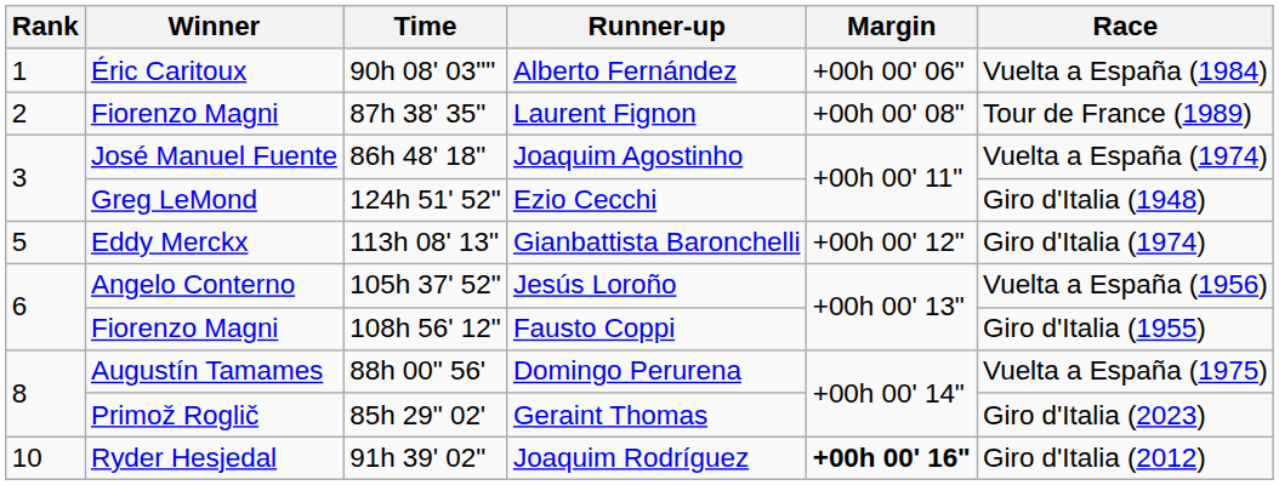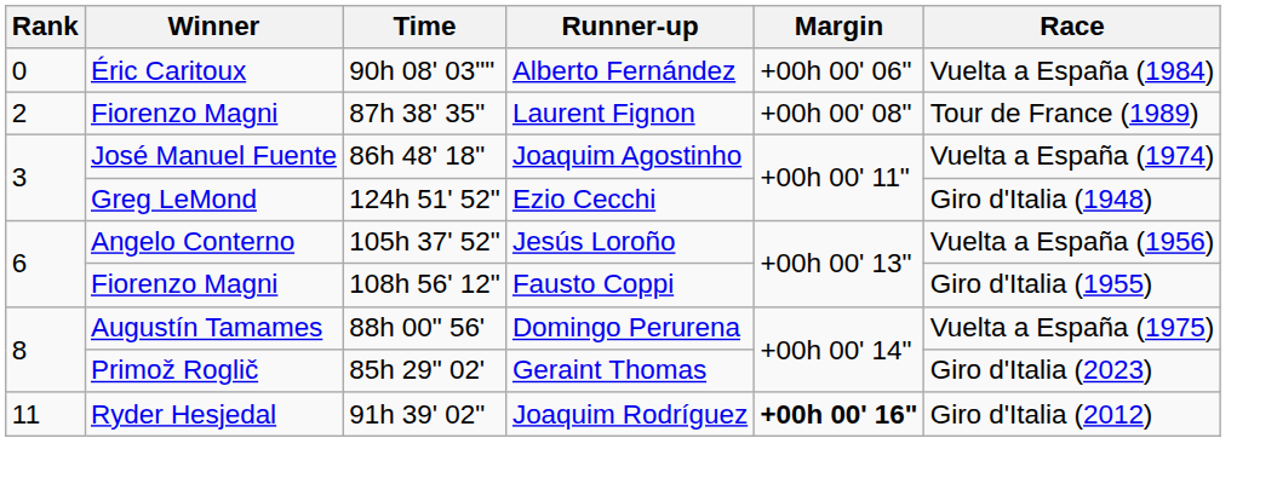 <table class="wikitable">
 <tr style="vertical-align:top;">
 <th>Rank</th>
 <th>Winner</th>
 <th>Time</th>
 <th>Runner-up</th>
 <th>Margin</th>
 <th>Race</th>
 </tr>
 <tr>
-<td>1</td>
+<td>0</td>
 <td> <a href='#'>Éric Caritoux</a></td>
 <td>90h 08' 03""</td>
 <td> <a href='#'>Alberto Fernández</a></td>
 <td>+00h 00' 06"</td>
 <td>Vuelta a España (<a href='#'>1984</a>)</td>
 </tr>
 <tr>
 <td>2</td>
 <td> <a href='#'>Fiorenzo Magni</a></td>
 <td>87h 38' 35"</td>
 <td> <a href='#'>Laurent Fignon</a></td>
 <td>+00h 00' 08"</td>
 <td>Tour de France (<a href='#'>1989</a>)</td>
 </tr>
 <tr>
 <td rowspan=2>3</td>
 <td> <a href='#'>José Manuel Fuente</a></td>
 <td>86h 48' 18"</td>
 <td> <a href='#'>Joaquim Agostinho</a></td>
 <td rowspan=2>+00h 00' 11"</td>
 <td>Vuelta a España (<a href='#'>1974</a>)</td>
 </tr>
 <tr>
 <td> <a href='#'>Greg LeMond</a></td>
 <td>124h 51' 52"</td>
 <td> <a href='#'>Ezio Cecchi</a></td>
 <td>Giro d'Italia (<a href='#'>1948</a>)</td>
-</tr>
-<tr>
-<td>5</td>
-<td> <a href='#'>Eddy Merckx</a></td>
-<td>113h 08' 13"</td>
-<td> <a href='#'>Gianbattista Baronchelli</a></td>
-<td>+00h 00' 12"</td>
-<td>Giro d'Italia (<a href='#'>1974</a>)</td>
 </tr>
 <tr>
 <td rowspan=2>6</td>
 <td> <a href='#'>Angelo Conterno</a></td>
 <td>105h 37' 52"</td>
 <td> <a href='#'>Jesús Loroño</a></td>
 <td rowspan=2>+00h 00' 13"</td>
 <td>Vuelta a España (<a href='#'>1956</a>)</td>
 </tr>
 <tr>
 <td> <a href='#'>Fiorenzo Magni</a></td>
 <td>108h 56' 12"</td>
 <td> <a href='#'>Fausto Coppi</a></td>
 <td>Giro d'Italia (<a href='#'>1955</a>)</td>
 </tr>
 <tr>
 <td rowspan=2>8</td>
 <td> <a href='#'>Augustín Tamames</a></td>
 <td>88h 00" 56'</td>
 <td> <a href='#'>Domingo Perurena</a></td>
 <td rowspan=2>+00h 00' 14"</td>
 <td>Vuelta a España (<a href='#'>1975</a>)</td>
 </tr>
 <tr>
 <td> <a href='#'>Primož Roglič</a></td>
 <td>85h 29" 02'</td>
 <td> <a href='#'>Geraint Thomas</a></td>
 <td>Giro d'Italia (<a href='#'>2023</a>)</td>
 </tr>
 <tr>
-<td>10</td>
+<td>11</td>
 <td> <a href='#'>Ryder Hesjedal</a></td>
 <td>91h 39' 02"</td>
 <td> <a href='#'>Joaquim Rodríguez</a></td>
 <td><strong>+00h 00' 16"</strong></td>
 <td>Giro d'Italia (<a href='#'>2012</a>)</td>
 </tr>
 </table>
